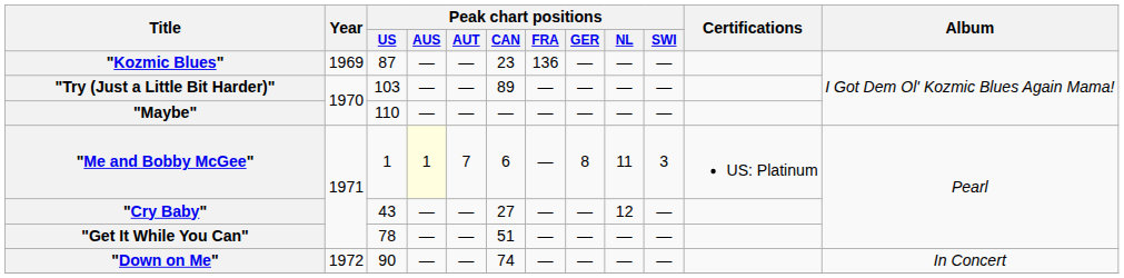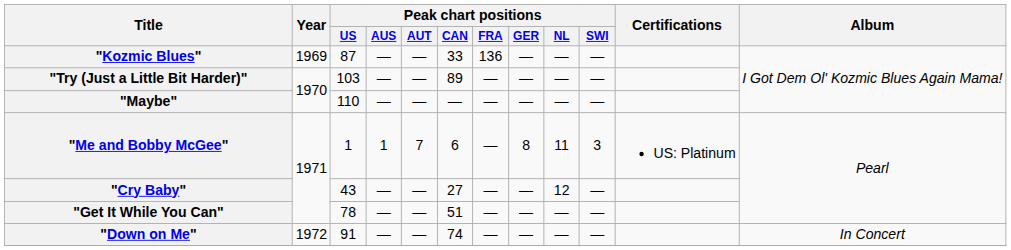 <table class="wikitable plainrowheaders" style="text-align:center;">
 <tr>
 <th rowspan="2" style="width:20em;">Title</th>
 <th rowspan="2">Year</th>
 <th colspan="8">Peak chart positions</th>
 <th rowspan="2">Certifications</th>
 <th rowspan="2">Album</th>
 </tr>
 <tr>
 <th scope="col" style="width:2.5em;font-size:85%"><a href='#'>US</a><br></th>
 <th scope="col" style="width:2.5em;font-size:85%"><a href='#'>AUS</a><br></th>
 <th scope="col" style="width:2.5em;font-size:85%"><a href='#'>AUT</a><br></th>
 <th scope="col" style="width:2.5em;font-size:85%"><a href='#'>CAN</a><br></th>
 <th scope="col" style="width:2.5em;font-size:85%"><a href='#'>FRA</a><br></th>
 <th scope="col" style="width:2.5em;font-size:85%"><a href='#'>GER</a><br></th>
 <th scope="col" style="width:2.5em;font-size:85%"><a href='#'>NL</a><br></th>
 <th scope="col" style="width:2.5em;font-size:85%"><a href='#'>SWI</a><br></th>
 </tr>
 <tr>
 <th scope="row">"<a href='#'>Kozmic Blues</a>"<br></th>
 <td>1969</td>
 <td>87</td>
 <td>—</td>
 <td>—</td>
-<td>23</td>
+<td>33</td>
 <td>136</td>
 <td>—</td>
 <td>—</td>
 <td>—</td>
 <td></td>
 <td rowspan="3"><em>I Got Dem Ol' Kozmic Blues Again Mama!</em></td>
 </tr>
 <tr>
 <th scope="row">"Try (Just a Little Bit Harder)"<br></th>
 <td rowspan="2">1970</td>
 <td>103</td>
 <td>—</td>
 <td>—</td>
 <td>89</td>
 <td>—</td>
 <td>—</td>
 <td>—</td>
 <td>—</td>
 <td></td>
 </tr>
 <tr>
 <th scope="row">"Maybe"<br></th>
 <td>110</td>
 <td>—</td>
 <td>—</td>
 <td>—</td>
 <td>—</td>
 <td>—</td>
 <td>—</td>
 <td>—</td>
 <td></td>
 </tr>
 <tr>
 <th scope="row">"<a href='#'>Me and Bobby McGee</a>"<br></th>
 <td rowspan="3">1971</td>
 <td>1</td>
-<td style="background: lightyellow;">1</td>
+<td>1</td>
 <td>7</td>
 <td>6</td>
 <td>—</td>
 <td>8</td>
 <td>11</td>
 <td>3</td>
 <td><br><ul><li>US: Platinum</li></ul></td>
 <td rowspan="3"><em>Pearl</em></td>
 </tr>
 <tr>
 <th scope="row">"<a href='#'>Cry Baby</a>"<br></th>
 <td>43</td>
 <td>—</td>
 <td>—</td>
 <td>27</td>
 <td>—</td>
 <td>—</td>
 <td>12</td>
 <td>—</td>
 <td></td>
 </tr>
 <tr>
 <th scope="row">"Get It While You Can"<br></th>
 <td>78</td>
 <td>—</td>
 <td>—</td>
 <td>51</td>
 <td>—</td>
 <td>—</td>
 <td>—</td>
 <td>—</td>
 <td></td>
 </tr>
 <tr>
 <th scope="row">"<a href='#'>Down on Me</a>"<br></th>
 <td>1972</td>
-<td>90</td>
+<td>91</td>
 <td>—</td>
 <td>—</td>
 <td>74</td>
 <td>—</td>
 <td>—</td>
 <td>—</td>
 <td>—</td>
 <td></td>
 <td><em>In Concert</em></td>
 </tr>
 <tr>
 </tr>
 </table>
